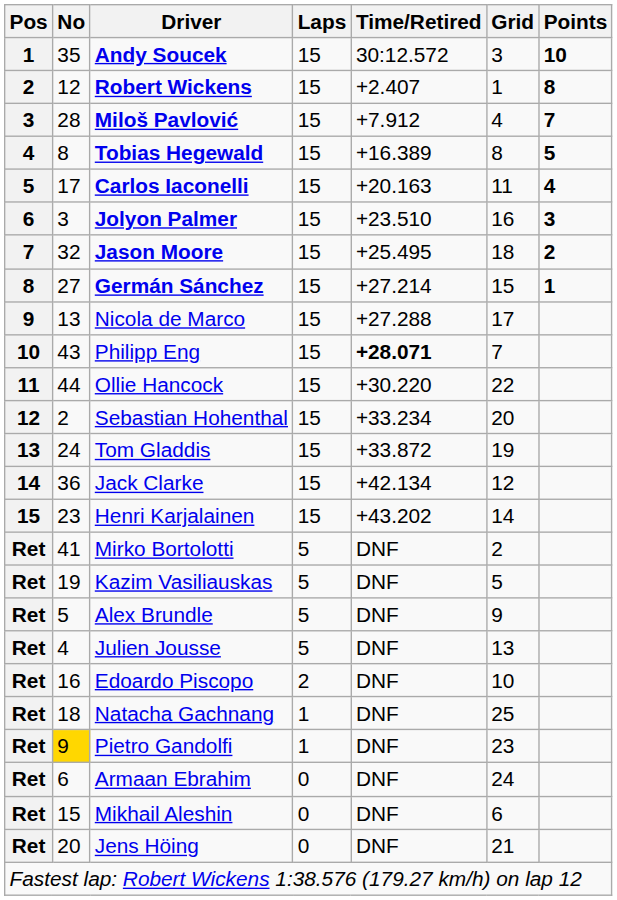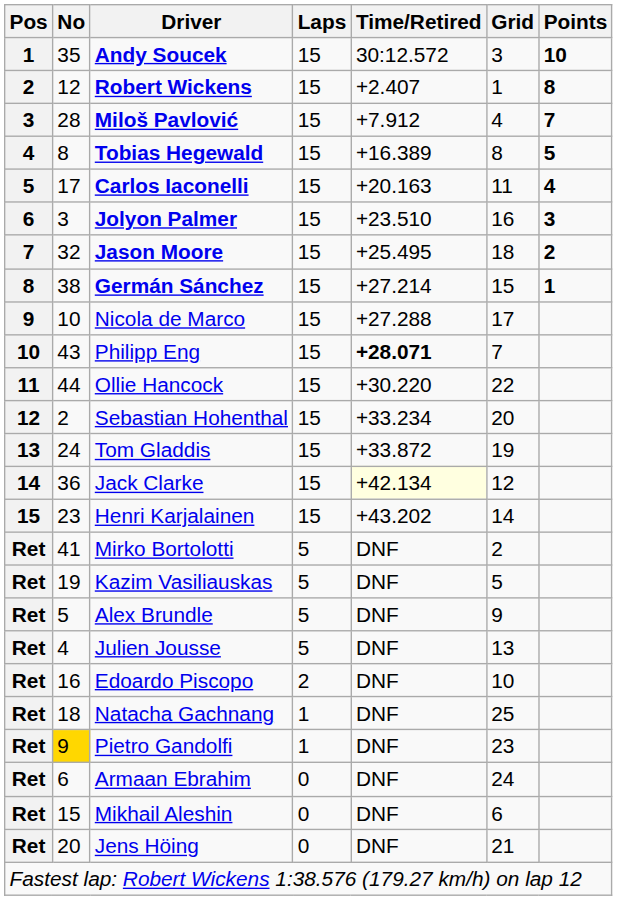 <table class="wikitable" style="font-size:95%">
 <tr>
 <th>Pos</th>
 <th>No</th>
 <th>Driver</th>
 <th>Laps</th>
 <th>Time/Retired</th>
 <th>Grid</th>
 <th>Points</th>
 </tr>
 <tr>
 <th>1</th>
 <td>35</td>
 <td> <strong><a href='#'>Andy Soucek</a></strong></td>
 <td>15</td>
 <td>30:12.572</td>
 <td>3</td>
 <td><strong>10</strong></td>
 </tr>
 <tr>
 <th>2</th>
 <td>12</td>
 <td> <strong><a href='#'>Robert Wickens</a></strong></td>
 <td>15</td>
 <td>+2.407</td>
 <td>1</td>
 <td><strong>8</strong></td>
 </tr>
 <tr>
 <th>3</th>
 <td>28</td>
 <td> <strong><a href='#'>Miloš Pavlović</a></strong></td>
 <td>15</td>
 <td>+7.912</td>
 <td>4</td>
 <td><strong>7</strong></td>
 </tr>
 <tr>
 <th>4</th>
 <td>8</td>
 <td> <strong><a href='#'>Tobias Hegewald</a></strong></td>
 <td>15</td>
 <td>+16.389</td>
 <td>8</td>
 <td><strong>5</strong></td>
 </tr>
 <tr>
 <th>5</th>
 <td>17</td>
 <td> <strong><a href='#'>Carlos Iaconelli</a></strong></td>
 <td>15</td>
 <td>+20.163</td>
 <td>11</td>
 <td><strong>4</strong></td>
 </tr>
 <tr>
 <th>6</th>
 <td>3</td>
 <td> <strong><a href='#'>Jolyon Palmer</a></strong></td>
 <td>15</td>
 <td>+23.510</td>
 <td>16</td>
 <td><strong>3</strong></td>
 </tr>
 <tr>
 <th>7</th>
 <td>32</td>
 <td> <strong><a href='#'>Jason Moore</a></strong></td>
 <td>15</td>
 <td>+25.495</td>
 <td>18</td>
 <td><strong>2</strong></td>
 </tr>
 <tr>
 <th>8</th>
-<td>27</td>
+<td>38</td>
 <td> <strong><a href='#'>Germán Sánchez</a></strong></td>
 <td>15</td>
 <td>+27.214</td>
 <td>15</td>
 <td><strong>1</strong></td>
 </tr>
 <tr>
 <th>9</th>
-<td>13</td>
+<td>10</td>
 <td> <a href='#'>Nicola de Marco</a></td>
 <td>15</td>
 <td>+27.288</td>
 <td>17</td>
 <td></td>
 </tr>
 <tr>
 <th>10</th>
 <td>43</td>
 <td> <a href='#'>Philipp Eng</a></td>
 <td>15</td>
 <td><strong>+28.071</strong></td>
 <td>7</td>
 <td></td>
 </tr>
 <tr>
 <th>11</th>
 <td>44</td>
 <td> <a href='#'>Ollie Hancock</a></td>
 <td>15</td>
 <td>+30.220</td>
 <td>22</td>
 <td></td>
 </tr>
 <tr>
 <th>12</th>
 <td>2</td>
 <td> <a href='#'>Sebastian Hohenthal</a></td>
 <td>15</td>
 <td>+33.234</td>
 <td>20</td>
 <td></td>
 </tr>
 <tr>
 <th>13</th>
 <td>24</td>
 <td> <a href='#'>Tom Gladdis</a></td>
 <td>15</td>
 <td>+33.872</td>
 <td>19</td>
 <td></td>
 </tr>
 <tr>
 <th>14</th>
 <td>36</td>
 <td> <a href='#'>Jack Clarke</a></td>
 <td>15</td>
-<td>+42.134</td>
+<td style="background: lightyellow;">+42.134</td>
 <td>12</td>
 <td></td>
 </tr>
 <tr>
 <th>15</th>
 <td>23</td>
 <td> <a href='#'>Henri Karjalainen</a></td>
 <td>15</td>
 <td>+43.202</td>
 <td>14</td>
 <td></td>
 </tr>
 <tr>
 <th>Ret</th>
 <td>41</td>
 <td> <a href='#'>Mirko Bortolotti</a></td>
 <td>5</td>
 <td>DNF</td>
 <td>2</td>
 <td></td>
 </tr>
 <tr>
 <th>Ret</th>
 <td>19</td>
 <td> <a href='#'>Kazim Vasiliauskas</a></td>
 <td>5</td>
 <td>DNF</td>
 <td>5</td>
 <td></td>
 </tr>
 <tr>
 <th>Ret</th>
 <td>5</td>
 <td> <a href='#'>Alex Brundle</a></td>
 <td>5</td>
 <td>DNF</td>
 <td>9</td>
 <td></td>
 </tr>
 <tr>
 <th>Ret</th>
 <td>4</td>
 <td> <a href='#'>Julien Jousse</a></td>
 <td>5</td>
 <td>DNF</td>
 <td>13</td>
 <td></td>
 </tr>
 <tr>
 <th>Ret</th>
 <td>16</td>
 <td> <a href='#'>Edoardo Piscopo</a></td>
 <td>2</td>
 <td>DNF</td>
 <td>10</td>
 <td></td>
 </tr>
 <tr>
 <th>Ret</th>
 <td>18</td>
 <td> <a href='#'>Natacha Gachnang</a></td>
 <td>1</td>
 <td>DNF</td>
 <td>25</td>
 <td></td>
 </tr>
 <tr>
 <th>Ret</th>
 <td style="background: gold;">9</td>
 <td> <a href='#'>Pietro Gandolfi</a></td>
 <td>1</td>
 <td>DNF</td>
 <td>23</td>
 <td></td>
 </tr>
 <tr>
 <th>Ret</th>
 <td>6</td>
 <td> <a href='#'>Armaan Ebrahim</a></td>
 <td>0</td>
 <td>DNF</td>
 <td>24</td>
 <td></td>
 </tr>
 <tr>
 <th>Ret</th>
 <td>15</td>
 <td> <a href='#'>Mikhail Aleshin</a></td>
 <td>0</td>
 <td>DNF</td>
 <td>6</td>
 <td></td>
 </tr>
 <tr>
 <th>Ret</th>
 <td>20</td>
 <td> <a href='#'>Jens Höing</a></td>
 <td>0</td>
 <td>DNF</td>
 <td>21</td>
 <td></td>
 </tr>
 <tr>
 <td colspan=8><em>Fastest lap: <a href='#'>Robert Wickens</a> 1:38.576 (179.27 km/h) on lap 12</em></td>
 </tr>
 </table>
